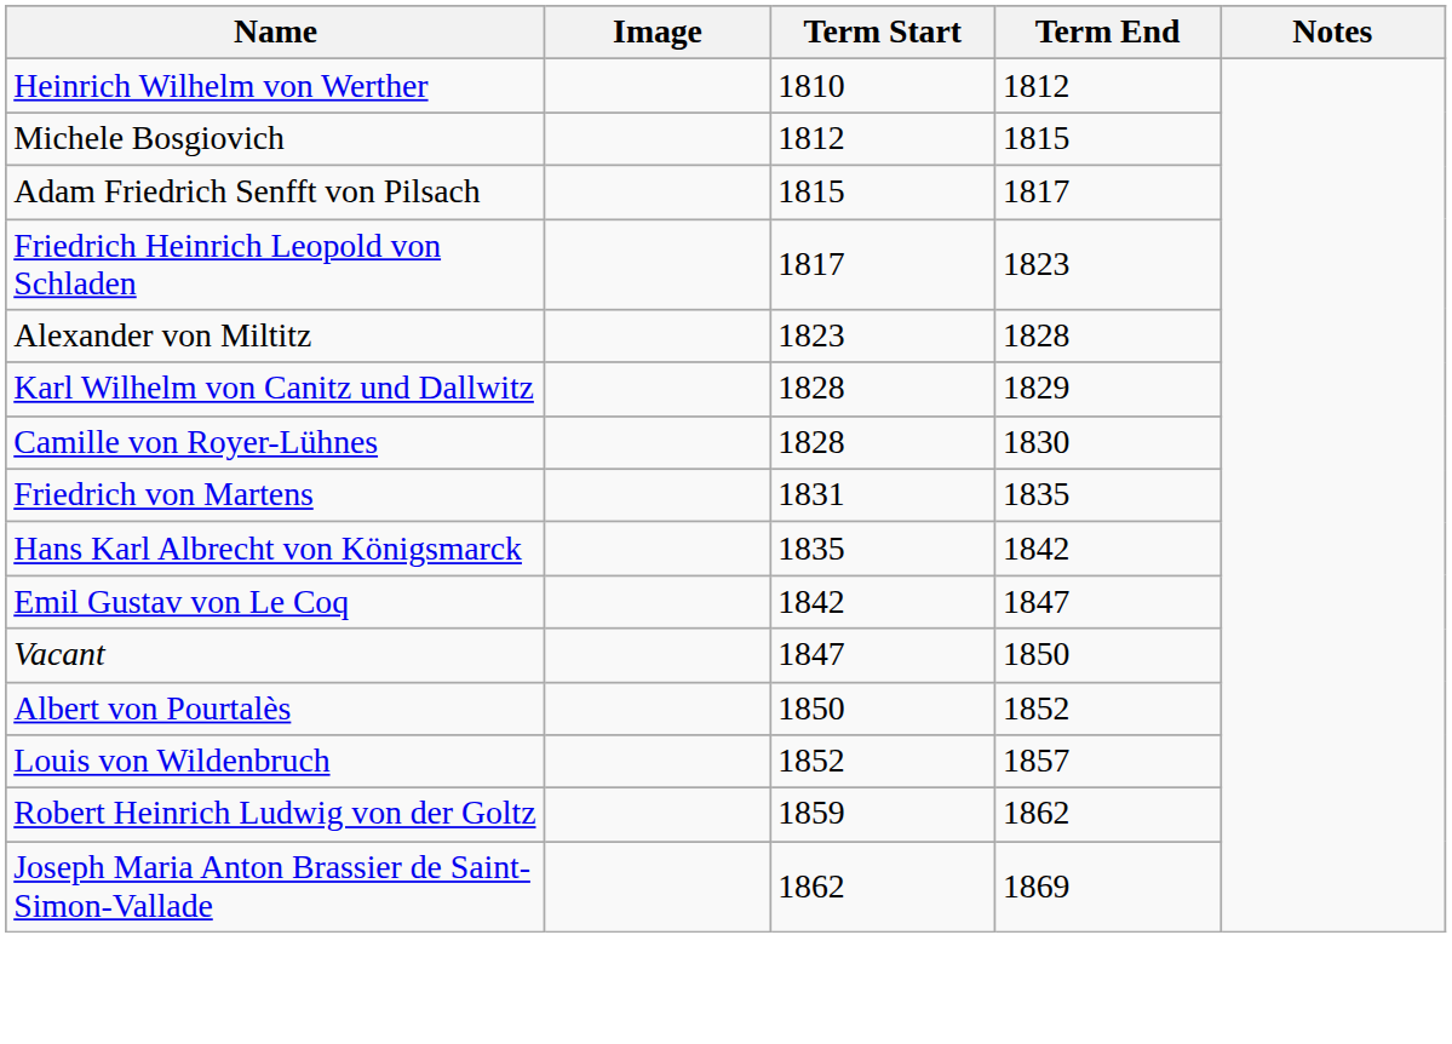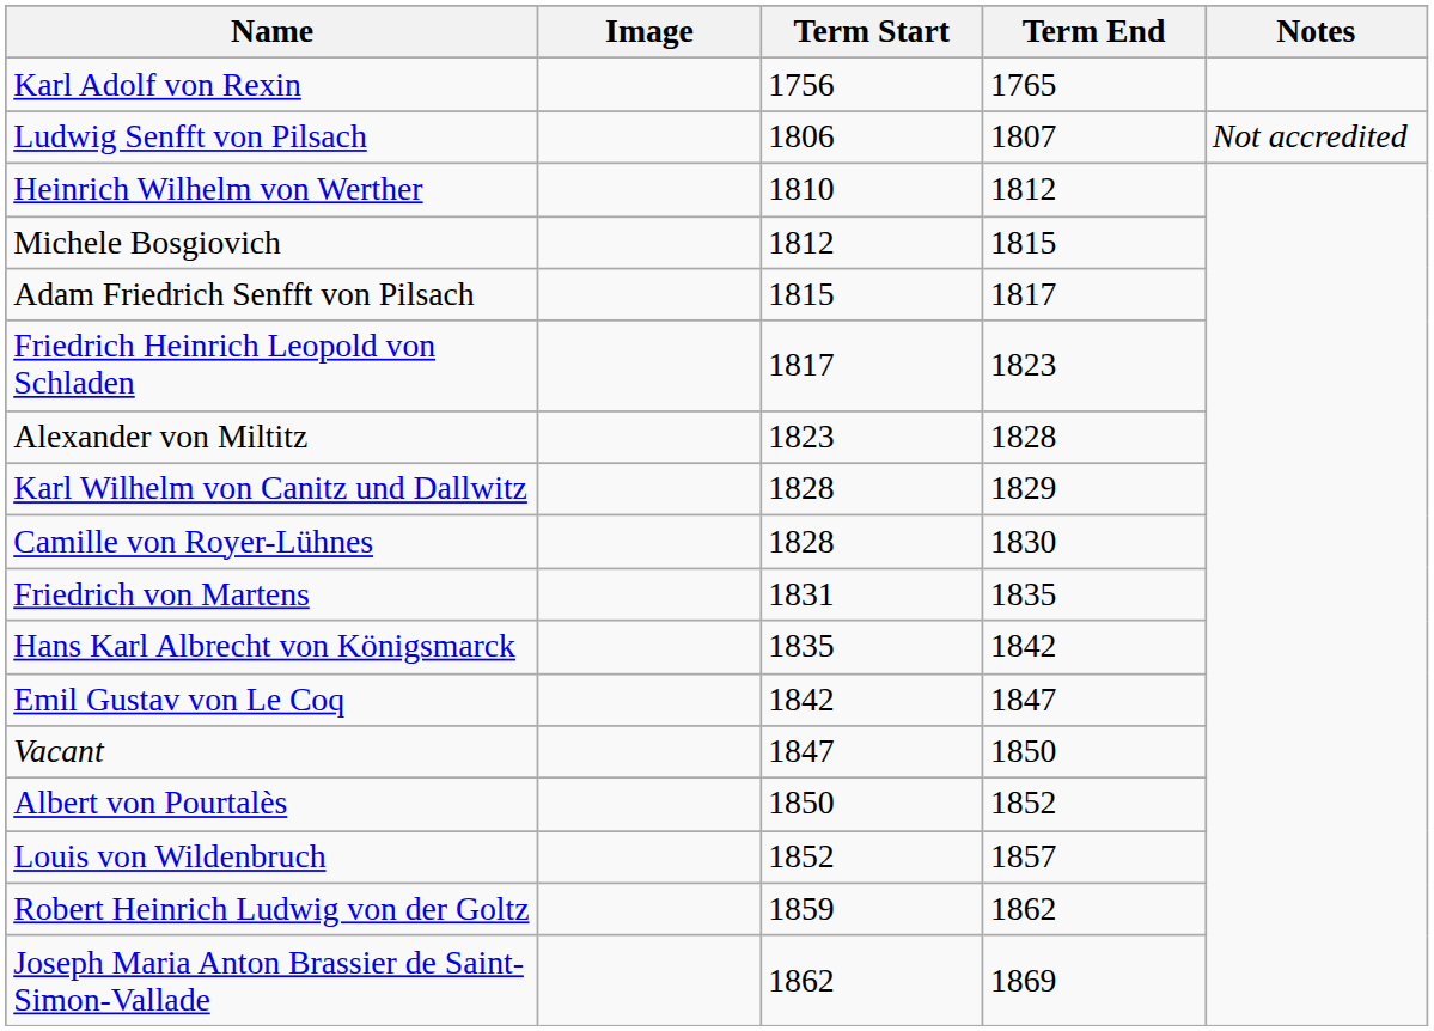 <table class="wikitable">
 <tr class="hintergrundfarbe5">
 <th width="250">Name</th>
 <th width="100">Image</th>
 <th width="100">Term Start</th>
 <th width="100">Term End</th>
 <th width="100">Notes</th>
+</tr>
+<tr>
+<td><a href='#'>Karl Adolf von Rexin</a></td>
+<td></td>
+<td>1756</td>
+<td>1765</td>
+<td></td>
+</tr>
+<tr>
+<td><a href='#'>Ludwig Senfft von Pilsach</a></td>
+<td></td>
+<td>1806</td>
+<td>1807</td>
+<td><em>Not accredited</em></td>
 </tr>
 <tr>
 <td><a href='#'>Heinrich Wilhelm von Werther</a></td>
 <td></td>
 <td>1810</td>
 <td>1812</td>
 </tr>
 <tr>
 <td>Michele Bosgiovich</td>
 <td></td>
 <td>1812</td>
 <td>1815</td>
 </tr>
 <tr>
 <td>Adam Friedrich Senfft von Pilsach</td>
 <td></td>
 <td>1815</td>
 <td>1817</td>
 </tr>
 <tr>
 <td><a href='#'>Friedrich Heinrich Leopold von Schladen</a></td>
 <td></td>
 <td>1817</td>
 <td>1823</td>
 </tr>
 <tr>
 <td>Alexander von Miltitz</td>
 <td></td>
 <td>1823</td>
 <td>1828</td>
 </tr>
 <tr>
 <td><a href='#'>Karl Wilhelm von Canitz und Dallwitz</a></td>
 <td></td>
 <td>1828</td>
 <td>1829</td>
 </tr>
 <tr>
 <td><a href='#'>Camille von Royer-Lühnes</a></td>
 <td></td>
 <td>1828</td>
 <td>1830</td>
 </tr>
 <tr>
 <td><a href='#'>Friedrich von Martens</a></td>
 <td></td>
 <td>1831</td>
 <td>1835</td>
 </tr>
 <tr>
 <td><a href='#'>Hans Karl Albrecht von Königsmarck</a></td>
 <td></td>
 <td>1835</td>
 <td>1842</td>
 </tr>
 <tr>
 <td><a href='#'>Emil Gustav von Le Coq</a></td>
 <td></td>
 <td>1842</td>
 <td>1847</td>
 </tr>
 <tr>
 <td><em>Vacant</em></td>
 <td></td>
 <td>1847</td>
 <td>1850</td>
 </tr>
 <tr>
 <td><a href='#'>Albert von Pourtalès</a></td>
 <td></td>
 <td>1850</td>
 <td>1852</td>
 </tr>
 <tr>
 <td><a href='#'>Louis von Wildenbruch</a></td>
 <td></td>
 <td>1852</td>
 <td>1857</td>
 </tr>
 <tr>
 <td><a href='#'>Robert Heinrich Ludwig von der Goltz</a></td>
 <td></td>
 <td>1859</td>
 <td>1862</td>
 </tr>
 <tr>
 <td><a href='#'>Joseph Maria Anton Brassier de Saint-Simon-Vallade</a></td>
 <td></td>
 <td>1862</td>
 <td>1869</td>
 </tr>
 </table>
